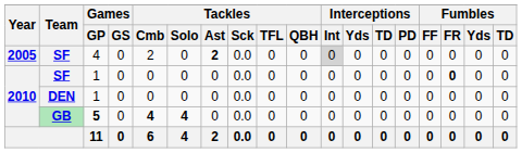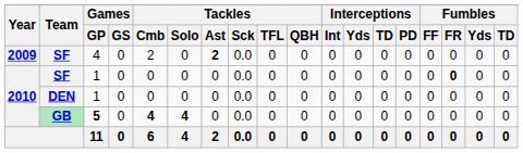 <table class="wikitable" style="text-align:center;">
 <tr>
 </tr>
 <tr>
 <th rowspan="2">Year</th>
 <th rowspan="2">Team</th>
 <th colspan="2">Games</th>
 <th colspan="6">Tackles</th>
 <th colspan="4">Interceptions</th>
 <th colspan="4">Fumbles</th>
 </tr>
 <tr>
 <th>GP</th>
 <th>GS</th>
 <th>Cmb</th>
 <th>Solo</th>
 <th>Ast</th>
 <th>Sck</th>
 <th>TFL</th>
 <th>QBH</th>
 <th>Int</th>
 <th>Yds</th>
 <th>TD</th>
 <th>PD</th>
 <th>FF</th>
 <th>FR</th>
 <th>Yds</th>
 <th>TD</th>
 </tr>
 <tr>
-<th><a href='#'>2005</a></th>
+<th><a href='#'>2009</a></th>
 <th><a href='#'>SF</a></th>
 <td>4</td>
 <td>0</td>
 <td>2</td>
 <td>0</td>
 <td><strong>2</strong></td>
 <td>0.0</td>
 <td>0</td>
 <td>0</td>
-<td style="background: lightgrey;">0</td>
+<td>0</td>
 <td>0</td>
 <td>0</td>
 <td>0</td>
 <td>0</td>
 <td>0</td>
 <td>0</td>
 <td>0</td>
 </tr>
 <tr>
 <th rowspan="3"><a href='#'>2010</a></th>
 <th><a href='#'>SF</a></th>
 <td>1</td>
 <td>0</td>
 <td>0</td>
 <td>0</td>
 <td>0</td>
 <td>0.0</td>
 <td>0</td>
 <td>0</td>
 <td>0</td>
 <td>0</td>
 <td>0</td>
 <td>0</td>
 <td>0</td>
 <td><strong>0</strong></td>
 <td>0</td>
 <td>0</td>
 </tr>
 <tr>
 <th><a href='#'>DEN</a></th>
 <td>1</td>
 <td>0</td>
 <td>0</td>
 <td>0</td>
 <td>0</td>
 <td>0.0</td>
 <td>0</td>
 <td>0</td>
 <td>0</td>
 <td>0</td>
 <td>0</td>
 <td>0</td>
 <td>0</td>
 <td>0</td>
 <td>0</td>
 <td>0</td>
 </tr>
 <tr>
 <th style="background:#afe6ba; width:3em;"><a href='#'>GB</a></th>
 <td><strong>5</strong></td>
 <td>0</td>
 <td><strong>4</strong></td>
 <td><strong>4</strong></td>
 <td>0</td>
 <td>0.0</td>
 <td>0</td>
 <td>0</td>
 <td>0</td>
 <td>0</td>
 <td>0</td>
 <td>0</td>
 <td>0</td>
 <td>0</td>
 <td>0</td>
 <td>0</td>
 </tr>
 <tr>
 <th colspan="2"></th>
 <th>11</th>
 <th>0</th>
 <th>6</th>
 <th>4</th>
 <th>2</th>
 <th>0.0</th>
 <th>0</th>
 <th>0</th>
 <th>0</th>
 <th>0</th>
 <th>0</th>
 <th>0</th>
 <th>0</th>
 <th>0</th>
 <th>0</th>
 <th>0</th>
 </tr>
 </table>
